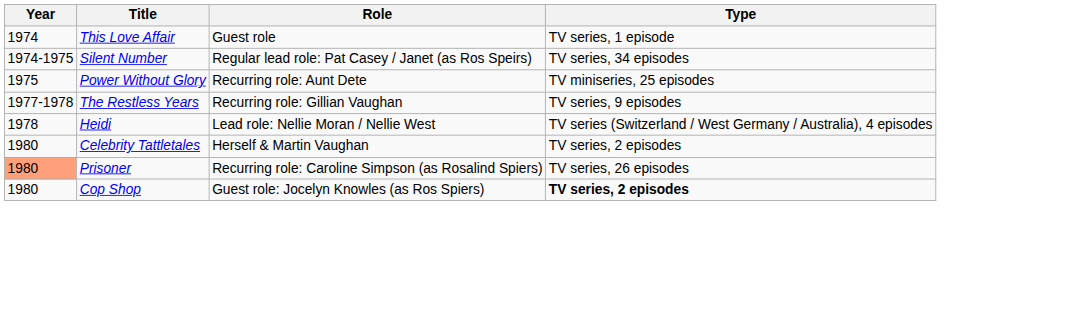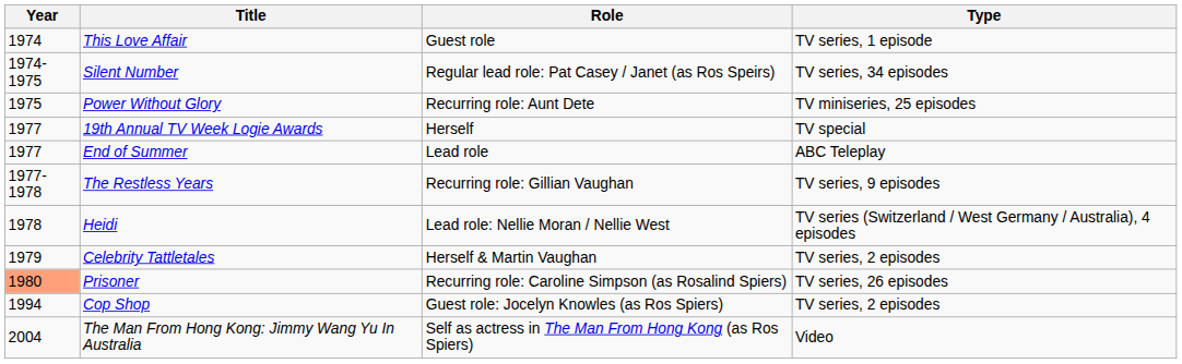 <table class="wikitable sortable">
 <tr>
 <th>Year</th>
 <th>Title</th>
 <th>Role</th>
 <th>Type</th>
 </tr>
 <tr>
 <td>1974</td>
 <td><em><a href='#'>This Love Affair</a></em></td>
 <td>Guest role</td>
 <td>TV series, 1 episode</td>
 </tr>
 <tr>
 <td>1974-1975</td>
 <td><em><a href='#'>Silent Number</a></em></td>
 <td>Regular lead role: Pat Casey / Janet (as Ros Speirs)</td>
 <td>TV series, 34 episodes</td>
 </tr>
 <tr>
 <td>1975</td>
 <td><em><a href='#'>Power Without Glory</a></em></td>
 <td>Recurring role: Aunt Dete</td>
 <td>TV miniseries, 25 episodes</td>
 </tr>
 <tr>
+<td>1977</td>
+<td><em><a href='#'>19th Annual TV Week Logie Awards</a></em></td>
+<td>Herself</td>
+<td>TV special</td>
+</tr>
+<tr>
+<td>1977</td>
+<td><em><a href='#'>End of Summer</a></em></td>
+<td>Lead role</td>
+<td>ABC Teleplay</td>
+</tr>
+<tr>
 <td>1977-1978</td>
 <td><em><a href='#'>The Restless Years</a></em></td>
 <td>Recurring role: Gillian Vaughan</td>
 <td>TV series, 9 episodes</td>
 </tr>
 <tr>
 <td>1978</td>
 <td><em><a href='#'>Heidi</a></em></td>
 <td>Lead role: Nellie Moran / Nellie West</td>
 <td>TV series (Switzerland / West Germany / Australia), 4 episodes</td>
 </tr>
 <tr>
-<td>1980</td>
+<td>1979</td>
 <td><em><a href='#'>Celebrity Tattletales</a></em></td>
 <td>Herself & Martin Vaughan</td>
 <td>TV series, 2 episodes</td>
 </tr>
 <tr>
 <td style="background: lightsalmon;">1980</td>
 <td><em><a href='#'>Prisoner</a></em></td>
 <td>Recurring role: Caroline Simpson (as Rosalind Spiers)</td>
 <td>TV series, 26 episodes</td>
 </tr>
 <tr>
-<td>1980</td>
+<td>1994</td>
 <td><em><a href='#'>Cop Shop</a></em></td>
 <td>Guest role: Jocelyn Knowles (as Ros Spiers)</td>
-<td><strong>TV series, 2 episodes</strong></td>
+<td>TV series, 2 episodes</td>
+</tr>
+<tr>
+<td>2004</td>
+<td><em>The Man From Hong Kong: Jimmy Wang Yu In Australia</em></td>
+<td>Self as actress in <em><a href='#'>The Man From Hong Kong</a></em> (as Ros Spiers)</td>
+<td>Video</td>
 </tr>
 </table>
